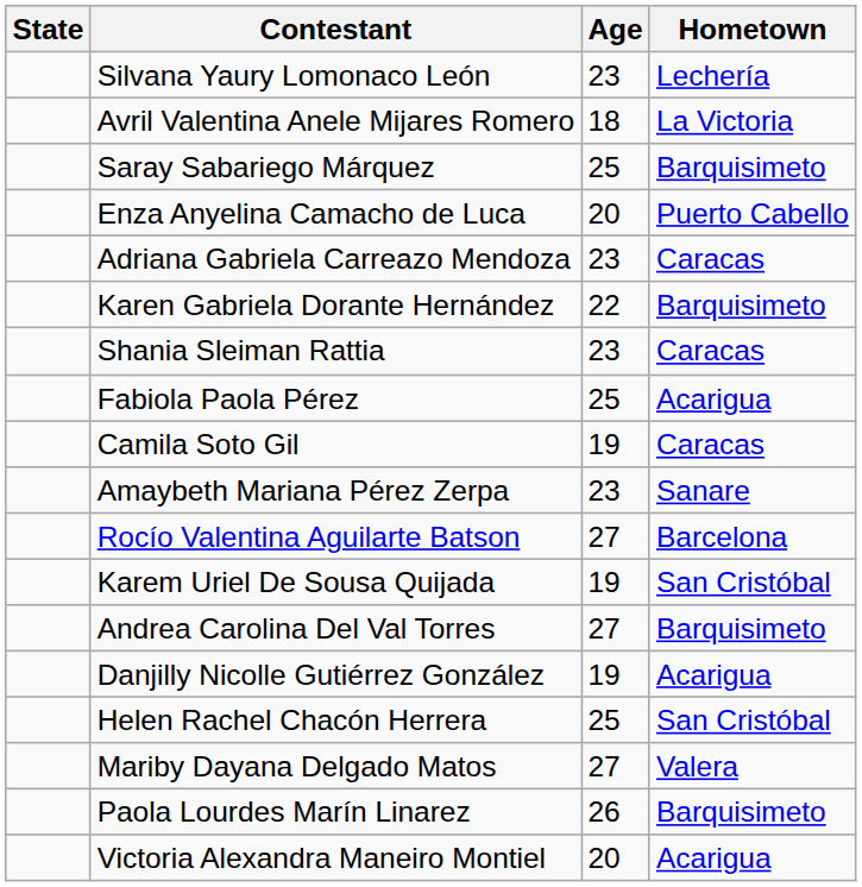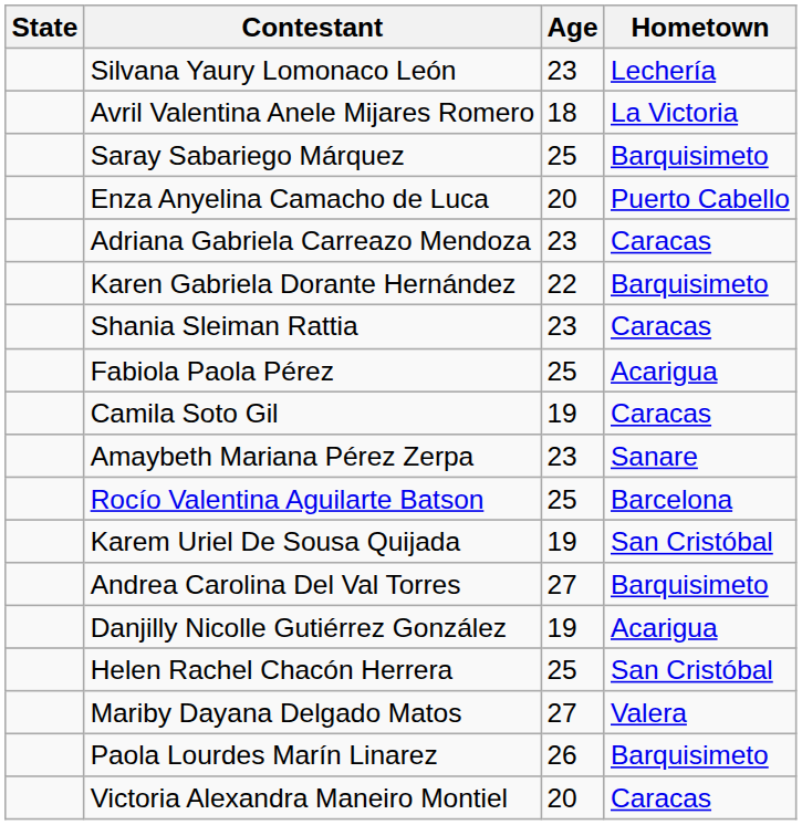 <table class="wikitable sortable" style="font-size: 95%;">
 <tr>
 <th>State</th>
 <th>Contestant</th>
 <th>Age</th>
 <th>Hometown</th>
 </tr>
 <tr>
 <td></td>
 <td>Silvana Yaury Lomonaco León</td>
 <td>23</td>
 <td><a href='#'>Lechería</a></td>
 </tr>
 <tr>
 <td></td>
 <td>Avril Valentina Anele Mijares Romero</td>
 <td>18</td>
 <td><a href='#'>La Victoria</a></td>
 </tr>
 <tr>
 <td></td>
 <td>Saray Sabariego Márquez</td>
 <td>25</td>
 <td><a href='#'>Barquisimeto</a></td>
 </tr>
 <tr>
 <td></td>
 <td>Enza Anyelina Camacho de Luca</td>
 <td>20</td>
 <td><a href='#'>Puerto Cabello</a></td>
 </tr>
 <tr>
 <td></td>
 <td>Adriana Gabriela Carreazo Mendoza</td>
 <td>23</td>
 <td><a href='#'>Caracas</a></td>
 </tr>
 <tr>
 <td></td>
 <td>Karen Gabriela Dorante Hernández</td>
 <td>22</td>
 <td><a href='#'>Barquisimeto</a></td>
 </tr>
 <tr>
 <td></td>
 <td>Shania Sleiman Rattia</td>
 <td>23</td>
 <td><a href='#'>Caracas</a></td>
 </tr>
 <tr>
 <td></td>
 <td>Fabiola Paola Pérez</td>
 <td>25</td>
 <td><a href='#'>Acarigua</a></td>
 </tr>
 <tr>
 <td></td>
 <td>Camila Soto Gil</td>
 <td>19</td>
 <td><a href='#'>Caracas</a></td>
 </tr>
 <tr>
 <td></td>
 <td>Amaybeth Mariana Pérez Zerpa</td>
 <td>23</td>
 <td><a href='#'>Sanare</a></td>
 </tr>
 <tr>
 <td></td>
 <td><a href='#'>Rocío Valentina Aguilarte Batson</a></td>
-<td>27</td>
+<td>25</td>
 <td><a href='#'>Barcelona</a></td>
 </tr>
 <tr>
 <td></td>
 <td>Karem Uriel De Sousa Quijada</td>
 <td>19</td>
 <td><a href='#'>San Cristóbal</a></td>
 </tr>
 <tr>
 <td></td>
 <td>Andrea Carolina Del Val Torres</td>
 <td>27</td>
 <td><a href='#'>Barquisimeto</a></td>
 </tr>
 <tr>
 <td></td>
 <td>Danjilly Nicolle Gutiérrez González</td>
 <td>19</td>
 <td><a href='#'>Acarigua</a></td>
 </tr>
 <tr>
 <td></td>
 <td>Helen Rachel Chacón Herrera</td>
 <td>25</td>
 <td><a href='#'>San Cristóbal</a></td>
 </tr>
 <tr>
 <td></td>
 <td>Mariby Dayana Delgado Matos</td>
 <td>27</td>
 <td><a href='#'>Valera</a></td>
 </tr>
 <tr>
 <td></td>
 <td>Paola Lourdes Marín Linarez</td>
 <td>26</td>
 <td><a href='#'>Barquisimeto</a></td>
 </tr>
 <tr>
 <td></td>
 <td>Victoria Alexandra Maneiro Montiel</td>
 <td>20</td>
-<td><a href='#'>Acarigua</a></td>
+<td><a href='#'>Caracas</a></td>
 </tr>
 </table>
